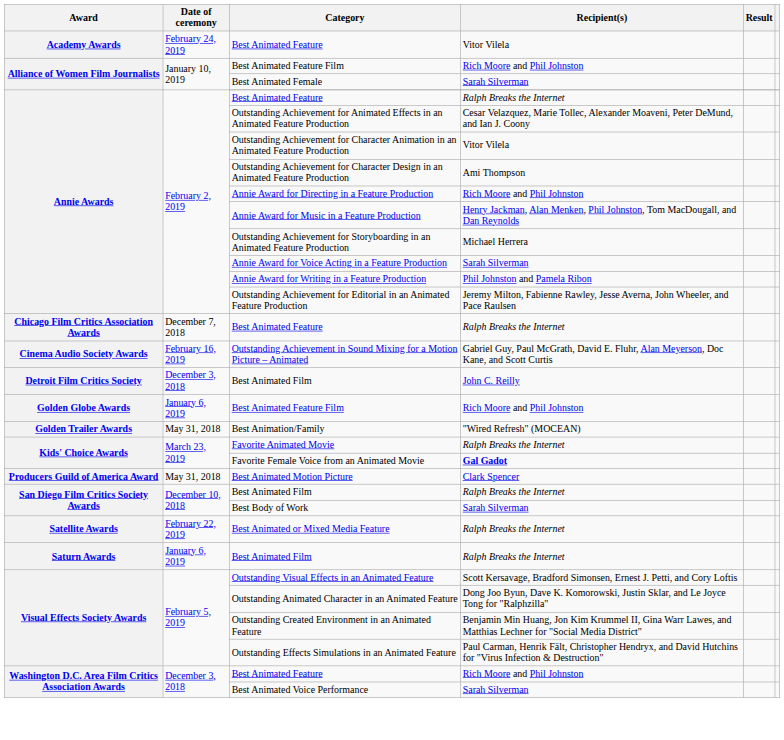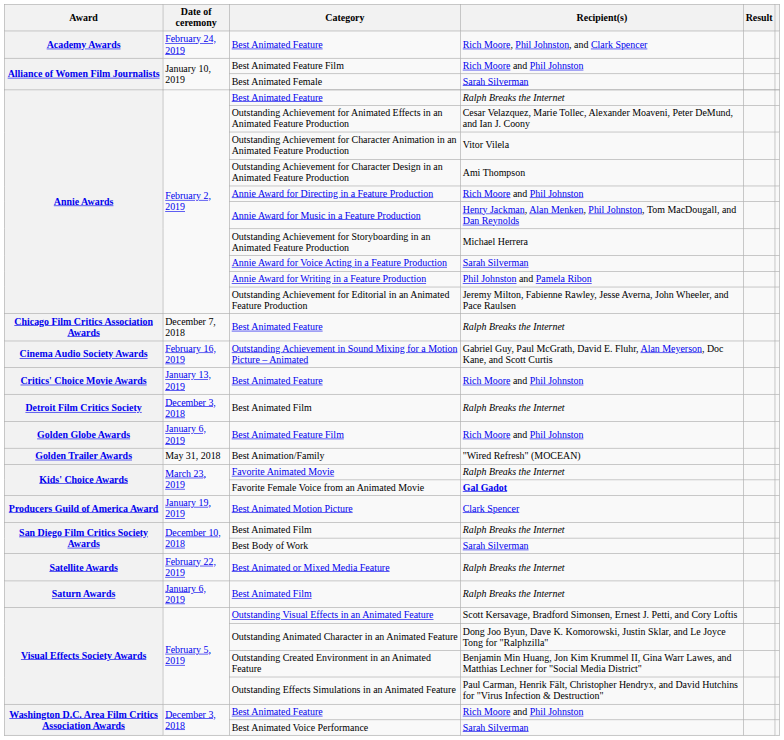 <table class="wikitable sortable plainrowheaders" style="width: 99%;">
 <tr>
 <th scope="col">Award</th>
 <th scope="col">Date of ceremony</th>
 <th scope="col">Category</th>
 <th scope="col">Recipient(s)</th>
 <th scope="col">Result</th>
 <th scope="col" class="unsortable"></th>
 </tr>
 <tr>
 <th scope="row" style="text-align:center;"><a href='#'>Academy Awards</a></th>
 <td><a href='#'>February 24, 2019</a></td>
 <td><a href='#'>Best Animated Feature</a></td>
-<td>Vitor Vilela</td>
+<td><a href='#'>Rich Moore</a>, <a href='#'>Phil Johnston</a>, and <a href='#'>Clark Spencer</a></td>
 <td></td>
 <td style="text-align:center;"></td>
 </tr>
 <tr>
 <th scope="row" style="text-align:center;" rowspan="2"><a href='#'>Alliance of Women Film Journalists</a></th>
 <td rowspan="2">January 10, 2019</td>
 <td>Best Animated Feature Film</td>
 <td><a href='#'>Rich Moore</a> and <a href='#'>Phil Johnston</a></td>
 <td></td>
 <td style="text-align:center;"></td>
 </tr>
 <tr>
 <td>Best Animated Female</td>
 <td><a href='#'>Sarah Silverman</a></td>
 <td></td>
 <td style="text-align:center;"></td>
 </tr>
 <tr>
 <th scope="row" style="text-align:center;" rowspan="11"><a href='#'>Annie Awards</a></th>
 <td rowspan="11"><a href='#'>February 2, 2019</a></td>
 </tr>
 <tr>
 <td><a href='#'>Best Animated Feature</a></td>
 <td><em>Ralph Breaks the Internet</em></td>
 <td></td>
 <td style="text-align:center;"></td>
 </tr>
 <tr>
 <td>Outstanding Achievement for Animated Effects in an Animated Feature Production</td>
 <td>Cesar Velazquez, Marie Tollec, Alexander Moaveni, Peter DeMund, and Ian J. Coony</td>
 <td></td>
 <td style="text-align:center;"></td>
 </tr>
 <tr>
 <td>Outstanding Achievement for Character Animation in an Animated Feature Production</td>
 <td>Vitor Vilela</td>
 <td></td>
 <td style="text-align:center;"></td>
 </tr>
 <tr>
 <td>Outstanding Achievement for Character Design in an Animated Feature Production</td>
 <td>Ami Thompson</td>
 <td></td>
 <td style="text-align:center;"></td>
 </tr>
 <tr>
 <td><a href='#'>Annie Award for Directing in a Feature Production</a></td>
 <td><a href='#'>Rich Moore</a> and <a href='#'>Phil Johnston</a></td>
 <td></td>
 <td style="text-align:center;"></td>
 </tr>
 <tr>
 <td><a href='#'>Annie Award for Music in a Feature Production</a></td>
 <td><a href='#'>Henry Jackman</a>, <a href='#'>Alan Menken</a>, <a href='#'>Phil Johnston</a>, Tom MacDougall, and <a href='#'>Dan Reynolds</a></td>
 <td></td>
 <td style="text-align:center;"></td>
 </tr>
 <tr>
 <td>Outstanding Achievement for Storyboarding in an Animated Feature Production</td>
 <td>Michael Herrera</td>
 <td></td>
 <td style="text-align:center;"></td>
 </tr>
 <tr>
 <td><a href='#'>Annie Award for Voice Acting in a Feature Production</a></td>
 <td><a href='#'>Sarah Silverman</a></td>
 <td></td>
 <td style="text-align:center;"></td>
 </tr>
 <tr>
 <td><a href='#'>Annie Award for Writing in a Feature Production</a></td>
 <td><a href='#'>Phil Johnston</a> and <a href='#'>Pamela Ribon</a></td>
 <td></td>
 <td style="text-align:center;"></td>
 </tr>
 <tr>
 <td>Outstanding Achievement for Editorial in an Animated Feature Production</td>
 <td>Jeremy Milton, Fabienne Rawley, Jesse Averna, John Wheeler, and Pace Raulsen</td>
 <td></td>
 <td style="text-align:center;"></td>
 </tr>
 <tr>
 <th scope="row" style="text-align:center;"><a href='#'>Chicago Film Critics Association Awards</a></th>
 <td>December 7, 2018</td>
 <td><a href='#'>Best Animated Feature</a></td>
 <td><em>Ralph Breaks the Internet</em></td>
 <td></td>
 <td style="text-align:center;"></td>
 </tr>
 <tr>
 <th scope="row" style="text-align:center;"><a href='#'>Cinema Audio Society Awards</a></th>
 <td><a href='#'>February 16, 2019</a></td>
 <td><a href='#'>Outstanding Achievement in Sound Mixing for a Motion Picture – Animated</a></td>
 <td>Gabriel Guy, Paul McGrath, David E. Fluhr, <a href='#'>Alan Meyerson</a>, Doc Kane, and Scott Curtis</td>
 <td></td>
 <td style="text-align:center;"></td>
 </tr>
 <tr>
+<th scope="row" style="text-align:center;"><a href='#'>Critics' Choice Movie Awards</a></th>
+<td><a href='#'>January 13, 2019</a></td>
+<td><a href='#'>Best Animated Feature</a></td>
+<td><a href='#'>Rich Moore</a> and <a href='#'>Phil Johnston</a></td>
+<td></td>
+<td style="text-align:center;"></td>
+</tr>
+<tr>
 <th scope="row" style="text-align:center;"><a href='#'>Detroit Film Critics Society</a></th>
 <td><a href='#'>December 3, 2018</a></td>
 <td>Best Animated Film</td>
-<td><a href='#'>John C. Reilly</a></td>
+<td><em>Ralph Breaks the Internet</em></td>
 <td></td>
 <td style="text-align:center;"></td>
 </tr>
 <tr>
 <th scope="row" style="text-align:center;"><a href='#'>Golden Globe Awards</a></th>
 <td><a href='#'>January 6, 2019</a></td>
 <td><a href='#'>Best Animated Feature Film</a></td>
 <td><a href='#'>Rich Moore</a> and <a href='#'>Phil Johnston</a></td>
 <td></td>
 <td style="text-align:center;"></td>
 </tr>
 <tr>
 <th scope="row" style="text-align:center;"><a href='#'>Golden Trailer Awards</a></th>
 <td>May 31, 2018</td>
 <td>Best Animation/Family</td>
 <td>"Wired Refresh" (MOCEAN)</td>
 <td></td>
 <td style="text-align:center;"></td>
 </tr>
 <tr>
 <th scope="row" style="text-align:center;" rowspan="2"><a href='#'>Kids' Choice Awards</a></th>
 <td rowspan="2"><a href='#'>March 23, 2019</a></td>
 <td><a href='#'>Favorite Animated Movie</a></td>
 <td><em>Ralph Breaks the Internet</em></td>
 <td></td>
 <td style="text-align:center;"></td>
 </tr>
 <tr>
 <td>Favorite Female Voice from an Animated Movie</td>
 <td><strong><a href='#'>Gal Gadot</a></strong></td>
 <td></td>
 <td style="text-align:center;"></td>
 </tr>
 <tr>
 <th scope="row" style="text-align:center;"><a href='#'>Producers Guild of America Award</a></th>
-<td>May 31, 2018</td>
+<td><a href='#'>January 19, 2019</a></td>
 <td><a href='#'>Best Animated Motion Picture</a></td>
 <td><a href='#'>Clark Spencer</a></td>
 <td></td>
 <td style="text-align:center;"></td>
 </tr>
 <tr>
 <th scope="row" style="text-align:center;" rowspan="2"><a href='#'>San Diego Film Critics Society Awards</a></th>
 <td rowspan="2"><a href='#'>December 10, 2018</a></td>
 <td>Best Animated Film</td>
 <td><em>Ralph Breaks the Internet</em></td>
 <td></td>
 <td style="text-align:center;"></td>
 </tr>
 <tr>
 <td>Best Body of Work</td>
 <td><a href='#'>Sarah Silverman</a></td>
 <td></td>
 <td style="text-align:center;"></td>
 </tr>
 <tr>
 <th scope="row" style="text-align:center;"><a href='#'>Satellite Awards</a></th>
 <td><a href='#'>February 22, 2019</a></td>
 <td><a href='#'>Best Animated or Mixed Media Feature</a></td>
 <td><em>Ralph Breaks the Internet</em></td>
 <td></td>
 <td style="text-align:center;"></td>
 </tr>
 <tr>
 <th scope="row" style="text-align:center;"><a href='#'>Saturn Awards</a></th>
 <td><a href='#'>January 6, 2019</a></td>
 <td><a href='#'>Best Animated Film</a></td>
 <td><em>Ralph Breaks the Internet</em></td>
 <td></td>
 <td style="text-align:center;"></td>
 </tr>
 <tr>
 <th scope="row" style="text-align:center;" rowspan="4"><a href='#'>Visual Effects Society Awards</a></th>
 <td rowspan="4"><a href='#'>February 5, 2019</a></td>
 <td><a href='#'>Outstanding Visual Effects in an Animated Feature</a></td>
 <td>Scott Kersavage, Bradford Simonsen, Ernest J. Petti, and Cory Loftis</td>
 <td></td>
 <td style="text-align:center;"></td>
 </tr>
 <tr>
 <td>Outstanding Animated Character in an Animated Feature</td>
 <td>Dong Joo Byun, Dave K. Komorowski, Justin Sklar, and Le Joyce Tong for "Ralphzilla"</td>
 <td></td>
 <td style="text-align:center;"></td>
 </tr>
 <tr>
 <td>Outstanding Created Environment in an Animated Feature</td>
 <td>Benjamin Min Huang, Jon Kim Krummel II, Gina Warr Lawes, and Matthias Lechner for "Social Media District"</td>
 <td></td>
 <td style="text-align:center;"></td>
 </tr>
 <tr>
 <td>Outstanding Effects Simulations in an Animated Feature</td>
 <td>Paul Carman, Henrik Fält, Christopher Hendryx, and David Hutchins for "Virus Infection & Destruction"</td>
 <td></td>
 <td style="text-align:center;"></td>
 </tr>
 <tr>
 <th scope="row" style="text-align:center;" rowspan=2><a href='#'>Washington D.C. Area Film Critics Association Awards</a></th>
 <td rowspan=2><a href='#'>December 3, 2018</a></td>
 <td><a href='#'>Best Animated Feature</a></td>
 <td><a href='#'>Rich Moore</a> and <a href='#'>Phil Johnston</a></td>
 <td></td>
 <td style="text-align:center;"></td>
 </tr>
 <tr>
 <td>Best Animated Voice Performance</td>
 <td><a href='#'>Sarah Silverman</a></td>
 <td></td>
 <td style="text-align:center;"></td>
 </tr>
 </table>
